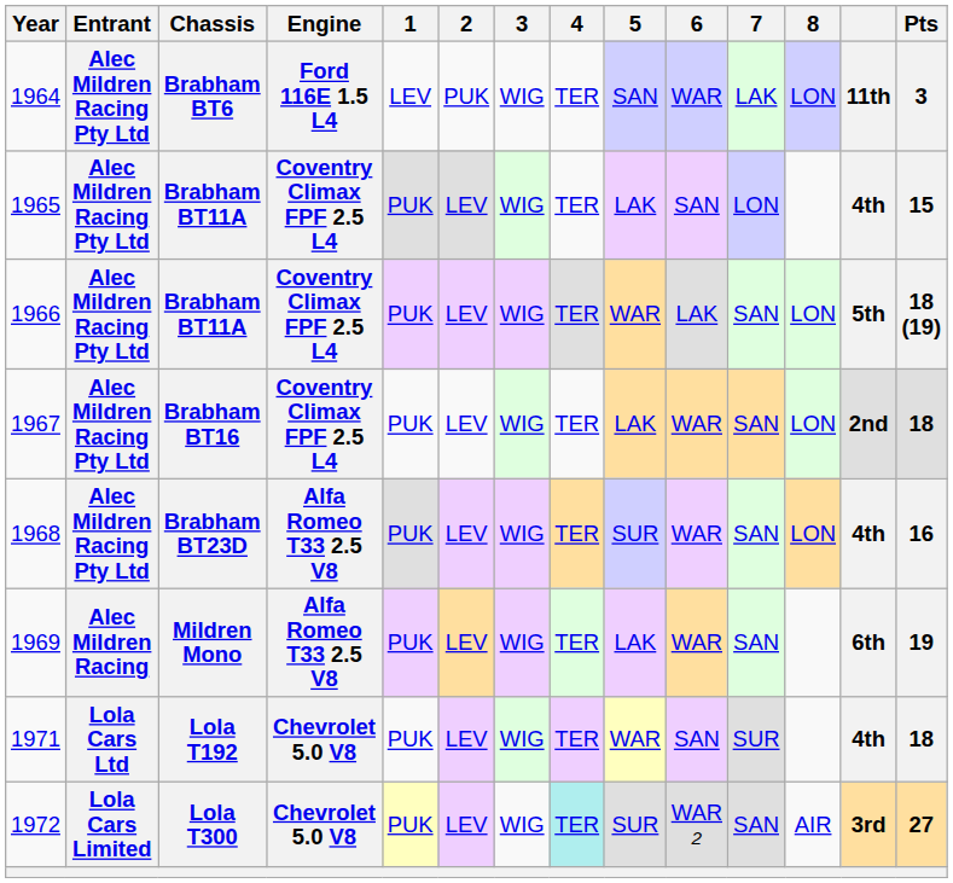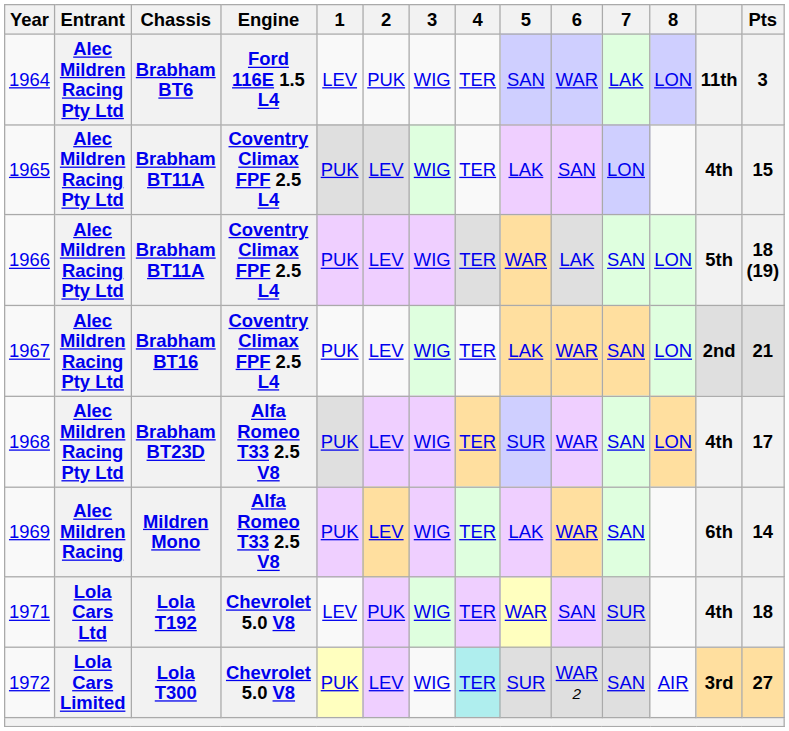 <table class="wikitable" style="text-align:center; font-size:90%">
 <tr>
 <th>Year</th>
 <th>Entrant</th>
 <th>Chassis</th>
 <th>Engine</th>
 <th>1</th>
 <th>2</th>
 <th>3</th>
 <th>4</th>
 <th>5</th>
 <th>6</th>
 <th>7</th>
 <th>8</th>
 <th></th>
 <th>Pts</th>
 </tr>
 <tr>
 <td><a href='#'>1964</a></td>
 <th><a href='#'>Alec Mildren Racing Pty Ltd</a></th>
 <th><a href='#'>Brabham</a> <a href='#'>BT6</a></th>
 <th><a href='#'>Ford</a> <a href='#'>116E</a> 1.5 <a href='#'>L4</a></th>
 <td><a href='#'>LEV</a></td>
 <td><a href='#'>PUK</a></td>
 <td><a href='#'>WIG</a></td>
 <td><a href='#'>TER</a></td>
 <td style="background:#cfcfff;"><a href='#'>SAN</a><br></td>
 <td style="background:#cfcfff;"><a href='#'>WAR</a><br></td>
 <td style="background:#dfffdf;"><a href='#'>LAK</a><br></td>
 <td style="background:#cfcfff;"><a href='#'>LON</a><br></td>
 <th>11th</th>
 <th>3</th>
 </tr>
 <tr>
 <td><a href='#'>1965</a></td>
 <th><a href='#'>Alec Mildren Racing Pty Ltd</a></th>
 <th><a href='#'>Brabham</a> <a href='#'>BT11A</a></th>
 <th><a href='#'>Coventry Climax FPF</a> 2.5 <a href='#'>L4</a></th>
 <td style="background:#dfdfdf;"><a href='#'>PUK</a><br></td>
 <td style="background:#dfdfdf;"><a href='#'>LEV</a><br></td>
 <td style="background:#dfffdf;"><a href='#'>WIG</a><br></td>
 <td><a href='#'>TER</a></td>
 <td style="background:#efcfff;"><a href='#'>LAK</a><br></td>
 <td style="background:#efcfff;"><a href='#'>SAN</a><br></td>
 <td style="background:#cfcfff;"><a href='#'>LON</a><br></td>
 <td></td>
 <th>4th</th>
 <th>15</th>
 </tr>
 <tr>
 <td><a href='#'>1966</a></td>
 <th><a href='#'>Alec Mildren Racing Pty Ltd</a></th>
 <th><a href='#'>Brabham</a> <a href='#'>BT11A</a></th>
 <th><a href='#'>Coventry Climax FPF</a> 2.5 <a href='#'>L4</a></th>
 <td style="background:#efcfff;"><a href='#'>PUK</a><br></td>
 <td style="background:#efcfff;"><a href='#'>LEV</a><br></td>
 <td style="background:#efcfff;"><a href='#'>WIG</a><br></td>
 <td style="background:#dfdfdf;"><a href='#'>TER</a><br></td>
 <td style="background:#ffdf9f;"><a href='#'>WAR</a><br></td>
 <td style="background:#dfdfdf;"><a href='#'>LAK</a><br></td>
 <td style="background:#dfffdf;"><a href='#'>SAN</a><br></td>
 <td style="background:#dfffdf;"><a href='#'>LON</a><br></td>
 <th>5th</th>
 <th>18 (19)</th>
 </tr>
 <tr>
 <td><a href='#'>1967</a></td>
 <th><a href='#'>Alec Mildren Racing Pty Ltd</a></th>
 <th><a href='#'>Brabham</a> <a href='#'>BT16</a></th>
 <th><a href='#'>Coventry Climax FPF</a> 2.5 <a href='#'>L4</a></th>
 <td><a href='#'>PUK</a><br></td>
 <td><a href='#'>LEV</a></td>
 <td style="background:#dfffdf;"><a href='#'>WIG</a><br></td>
 <td><a href='#'>TER</a></td>
 <td style="background:#ffdf9f;"><a href='#'>LAK</a><br></td>
 <td style="background:#ffdf9f;"><a href='#'>WAR</a><br></td>
 <td style="background:#ffdf9f;"><a href='#'>SAN</a><br></td>
 <td style="background:#dfffdf;"><a href='#'>LON</a><br></td>
 <th style="background:#dfdfdf;">2nd</th>
-<th style="background:#dfdfdf;">18</th>
+<th style="background:#dfdfdf;">21</th>
 </tr>
 <tr>
 <td><a href='#'>1968</a></td>
 <th><a href='#'>Alec Mildren Racing Pty Ltd</a></th>
 <th><a href='#'>Brabham</a> <a href='#'>BT23D</a></th>
 <th><a href='#'>Alfa Romeo T33</a> 2.5 <a href='#'>V8</a></th>
 <td style="background:#dfdfdf;"><a href='#'>PUK</a><br></td>
 <td style="background:#efcfff;"><a href='#'>LEV</a><br></td>
 <td style="background:#efcfff;"><a href='#'>WIG</a><br></td>
 <td style="background:#ffdf9f;"><a href='#'>TER</a><br></td>
 <td style="background:#cfcfff;"><a href='#'>SUR</a><br></td>
 <td style="background:#efcfff;"><a href='#'>WAR</a><br></td>
 <td style="background:#dfffdf;"><a href='#'>SAN</a><br></td>
 <td style="background:#ffdf9f;"><a href='#'>LON</a><br></td>
 <th>4th</th>
-<th>16</th>
+<th>17</th>
 </tr>
 <tr>
 <td><a href='#'>1969</a></td>
 <th><a href='#'>Alec Mildren Racing</a></th>
 <th><a href='#'>Mildren Mono</a></th>
 <th><a href='#'>Alfa Romeo T33</a> 2.5 <a href='#'>V8</a></th>
 <td style="background:#efcfff;"><a href='#'>PUK</a><br></td>
 <td style="background:#ffdf9f;"><a href='#'>LEV</a><br></td>
 <td style="background:#efcfff;"><a href='#'>WIG</a><br></td>
 <td style="background:#dfffdf;"><a href='#'>TER</a><br></td>
 <td style="background:#efcfff;"><a href='#'>LAK</a><br></td>
 <td style="background:#ffdf9f;"><a href='#'>WAR</a><br></td>
 <td style="background:#dfffdf;"><a href='#'>SAN</a><br></td>
 <td></td>
 <th>6th</th>
-<th>19</th>
+<th>14</th>
 </tr>
 <tr>
 <td><a href='#'>1971</a></td>
 <th><a href='#'>Lola Cars Ltd</a></th>
 <th><a href='#'>Lola</a> <a href='#'>T192</a></th>
 <th><a href='#'>Chevrolet</a> 5.0 <a href='#'>V8</a></th>
-<td><a href='#'>PUK</a><br></td>
-<td style="background:#efcfff;"><a href='#'>LEV</a><br></td>
+<td><a href='#'>LEV</a></td>
+<td style="background:#efcfff;"><a href='#'>PUK</a><br></td>
 <td style="background:#dfffdf;"><a href='#'>WIG</a><br></td>
 <td style="background:#efcfff;"><a href='#'>TER</a><br></td>
 <td style="background:#ffffbf;"><a href='#'>WAR</a><br></td>
 <td style="background:#efcfff;"><a href='#'>SAN</a><br></td>
 <td style="background:#dfdfdf;"><a href='#'>SUR</a><br></td>
 <td></td>
 <th>4th</th>
 <th>18</th>
 </tr>
 <tr>
 <td><a href='#'>1972</a></td>
 <th><a href='#'>Lola Cars Limited</a></th>
 <th><a href='#'>Lola</a> <a href='#'>T300</a></th>
 <th><a href='#'>Chevrolet</a> 5.0 <a href='#'>V8</a></th>
 <td style="background:#ffffbf;"><a href='#'>PUK</a><br></td>
 <td style="background:#efcfff;"><a href='#'>LEV</a><br></td>
 <td><a href='#'>WIG</a></td>
 <td style="background: paleturquoise;"><a href='#'>TER</a></td>
 <td style="background:#dfdfdf;"><a href='#'>SUR</a><br></td>
 <td style="background:#dfdfdf;"><a href='#'>WAR</a><br><small><em>2</em></small></td>
 <td style="background:#dfdfdf;"><a href='#'>SAN</a><br></td>
 <td><a href='#'>AIR</a></td>
 <th style="background:#ffdf9f;">3rd</th>
 <th style="background:#ffdf9f;">27</th>
 </tr>
 <tr>
 <th colspan="14"></th>
 </tr>
 </table>
